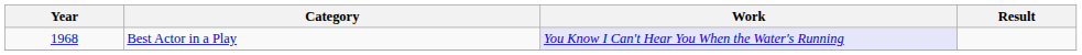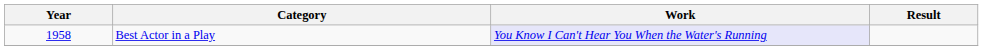 <table class="wikitable" width="75%" cellpadding="4" style="font-size: 95%">
 <tr>
 <th width="10%">Year</th>
 <th width="35%">Category</th>
 <th width="35%">Work</th>
 <th width="10%">Result</th>
 </tr>
 <tr>
-<td style="text-align:center;"><a href='#'>1968</a></td>
+<td style="text-align:center;"><a href='#'>1958</a></td>
 <td><a href='#'>Best Actor in a Play</a></td>
 <td style="background: lavender;"><em><a href='#'>You Know I Can't Hear You When the Water's Running</a></em></td>
 <td></td>
 </tr>
 <tr>
 </tr>
 </table>
